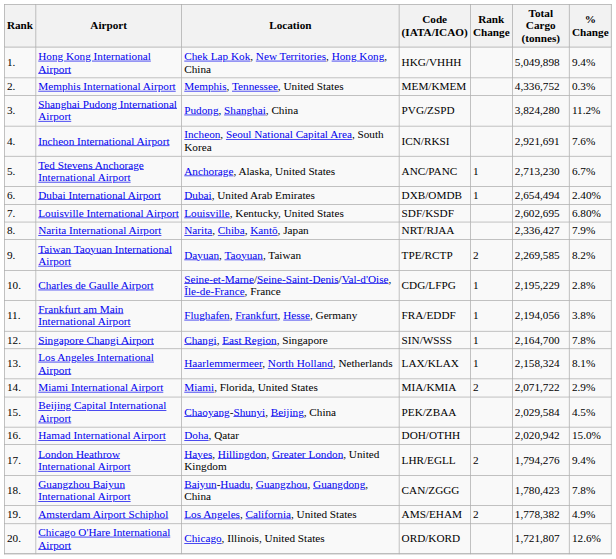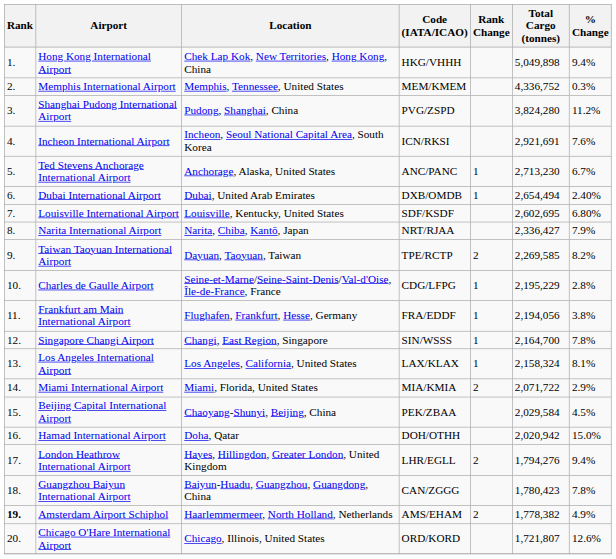 <table class="wikitable sortable">
 <tr style="background:lightgrey;">
 <th>Rank</th>
 <th>Airport</th>
 <th>Location</th>
 <th>Code<br>(IATA/ICAO)</th>
 <th>Rank<br>Change</th>
 <th>Total Cargo<br>(tonnes)</th>
 <th>%<br>Change</th>
 </tr>
 <tr>
 <td>1.</td>
 <td> <a href='#'>Hong Kong International Airport</a></td>
 <td><a href='#'>Chek Lap Kok</a>, <a href='#'>New Territories</a>, <a href='#'>Hong Kong</a>, China</td>
 <td>HKG/VHHH</td>
 <td></td>
 <td>5,049,898</td>
 <td>9.4%</td>
 </tr>
 <tr>
 <td>2.</td>
 <td> <a href='#'>Memphis International Airport</a></td>
 <td><a href='#'>Memphis</a>, <a href='#'>Tennessee</a>, United States</td>
 <td>MEM/KMEM</td>
 <td></td>
 <td>4,336,752</td>
 <td>0.3%</td>
 </tr>
 <tr>
 <td>3.</td>
 <td> <a href='#'>Shanghai Pudong International Airport</a></td>
 <td><a href='#'>Pudong</a>, <a href='#'>Shanghai</a>, China</td>
 <td>PVG/ZSPD</td>
 <td></td>
 <td>3,824,280</td>
 <td>11.2%</td>
 </tr>
 <tr>
 <td>4.</td>
 <td> <a href='#'>Incheon International Airport</a></td>
 <td><a href='#'>Incheon</a>, <a href='#'>Seoul National Capital Area</a>, South Korea</td>
 <td>ICN/RKSI</td>
 <td></td>
 <td>2,921,691</td>
 <td>7.6%</td>
 </tr>
 <tr>
 <td>5.</td>
 <td> <a href='#'>Ted Stevens Anchorage International Airport</a></td>
 <td><a href='#'>Anchorage</a>, Alaska, United States</td>
 <td>ANC/PANC</td>
 <td>1</td>
 <td>2,713,230</td>
 <td>6.7%</td>
 </tr>
 <tr>
 <td>6.</td>
 <td> <a href='#'>Dubai International Airport</a></td>
 <td><a href='#'>Dubai</a>, United Arab Emirates</td>
 <td>DXB/OMDB</td>
 <td>1</td>
 <td>2,654,494</td>
 <td>2.40%</td>
 </tr>
 <tr>
 <td>7.</td>
 <td> <a href='#'>Louisville International Airport</a></td>
 <td><a href='#'>Louisville</a>, Kentucky, United States</td>
 <td>SDF/KSDF</td>
 <td></td>
 <td>2,602,695</td>
 <td>6.80%</td>
 </tr>
 <tr>
 <td>8.</td>
 <td> <a href='#'>Narita International Airport</a></td>
 <td><a href='#'>Narita</a>, <a href='#'>Chiba</a>, <a href='#'>Kantō</a>, Japan</td>
 <td>NRT/RJAA</td>
 <td></td>
 <td>2,336,427</td>
 <td>7.9%</td>
 </tr>
 <tr>
 <td>9.</td>
 <td> <a href='#'>Taiwan Taoyuan International Airport</a></td>
 <td><a href='#'>Dayuan</a>, <a href='#'>Taoyuan</a>, Taiwan</td>
 <td>TPE/RCTP</td>
 <td>2</td>
 <td>2,269,585</td>
 <td>8.2%</td>
 </tr>
 <tr>
 <td>10.</td>
 <td> <a href='#'>Charles de Gaulle Airport</a></td>
 <td><a href='#'>Seine-et-Marne</a>/<a href='#'>Seine-Saint-Denis</a>/<a href='#'>Val-d'Oise</a>, <a href='#'>Île-de-France</a>, France</td>
 <td>CDG/LFPG</td>
 <td>1</td>
 <td>2,195,229</td>
 <td>2.8%</td>
 </tr>
 <tr>
 <td>11.</td>
 <td> <a href='#'>Frankfurt am Main International Airport</a></td>
 <td><a href='#'>Flughafen</a>, <a href='#'>Frankfurt</a>, <a href='#'>Hesse</a>, Germany</td>
 <td>FRA/EDDF</td>
 <td>1</td>
 <td>2,194,056</td>
 <td>3.8%</td>
 </tr>
 <tr>
 <td>12.</td>
 <td> <a href='#'>Singapore Changi Airport</a></td>
 <td><a href='#'>Changi</a>, <a href='#'>East Region</a>, Singapore</td>
 <td>SIN/WSSS</td>
 <td>1</td>
 <td>2,164,700</td>
 <td>7.8%</td>
 </tr>
 <tr>
 <td>13.</td>
 <td> <a href='#'>Los Angeles International Airport</a></td>
-<td><a href='#'>Haarlemmermeer</a>, <a href='#'>North Holland</a>, Netherlands</td>
+<td><a href='#'>Los Angeles</a>, <a href='#'>California</a>, United States</td>
 <td>LAX/KLAX</td>
 <td>1</td>
 <td>2,158,324</td>
 <td>8.1%</td>
 </tr>
 <tr>
 <td>14.</td>
 <td> <a href='#'>Miami International Airport</a></td>
 <td><a href='#'>Miami</a>, Florida, United States</td>
 <td>MIA/KMIA</td>
 <td>2</td>
 <td>2,071,722</td>
 <td>2.9%</td>
 </tr>
 <tr>
 <td>15.</td>
 <td> <a href='#'>Beijing Capital International Airport</a></td>
 <td><a href='#'>Chaoyang</a>-<a href='#'>Shunyi</a>, <a href='#'>Beijing</a>, China</td>
 <td>PEK/ZBAA</td>
 <td></td>
 <td>2,029,584</td>
 <td>4.5%</td>
 </tr>
 <tr>
 <td>16.</td>
 <td> <a href='#'>Hamad International Airport</a></td>
 <td><a href='#'>Doha</a>, Qatar</td>
 <td>DOH/OTHH</td>
 <td></td>
 <td>2,020,942</td>
 <td>15.0%</td>
 </tr>
 <tr>
 <td>17.</td>
 <td> <a href='#'>London Heathrow International Airport</a></td>
 <td><a href='#'>Hayes</a>, <a href='#'>Hillingdon</a>, <a href='#'>Greater London</a>, United Kingdom</td>
 <td>LHR/EGLL</td>
 <td>2</td>
 <td>1,794,276</td>
 <td>9.4%</td>
 </tr>
 <tr>
 <td>18.</td>
 <td> <a href='#'>Guangzhou Baiyun International Airport</a></td>
 <td><a href='#'>Baiyun</a>-<a href='#'>Huadu</a>, <a href='#'>Guangzhou</a>, <a href='#'>Guangdong</a>, China</td>
 <td>CAN/ZGGG</td>
 <td></td>
 <td>1,780,423</td>
 <td>7.8%</td>
 </tr>
 <tr>
-<td>19.</td>
+<td><strong>19.</strong></td>
 <td> <a href='#'>Amsterdam Airport Schiphol</a></td>
-<td><a href='#'>Los Angeles</a>, <a href='#'>California</a>, United States</td>
+<td><a href='#'>Haarlemmermeer</a>, <a href='#'>North Holland</a>, Netherlands</td>
 <td>AMS/EHAM</td>
 <td>2</td>
 <td>1,778,382</td>
 <td>4.9%</td>
 </tr>
 <tr>
 <td>20.</td>
 <td> <a href='#'>Chicago O'Hare International Airport</a></td>
 <td><a href='#'>Chicago</a>, Illinois, United States</td>
 <td>ORD/KORD</td>
 <td></td>
 <td>1,721,807</td>
 <td>12.6%</td>
 </tr>
 <tr>
 </tr>
 </table>
